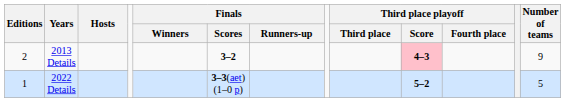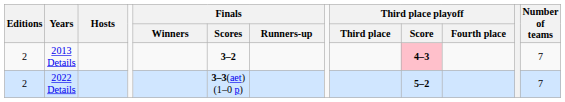 <table class="wikitable sortable" style="text-align:center;width:100%">
 <tr>
 <th rowspan=2 width=5%>Editions</th>
 <th rowspan=2 width=5%>Years</th>
 <th rowspan=2 width=10%>Hosts</th>
 <td width = 1% rowspan=15></td>
 <th colspan=3>Finals</th>
 <td width = 1% rowspan=15></td>
 <th colspan=3>Third place playoff</th>
 <th width="1%" rowspan=15 bgcolor=ffffff></th>
 <th rowspan=2 width="4%">Number of teams</th>
 </tr>
 <tr>
 <th width=15%>Winners</th>
 <th width=8%>Scores</th>
 <th width=15%>Runners-up</th>
 <th width=15%>Third place</th>
 <th width=8%>Score</th>
 <th width=15%>Fourth place</th>
 </tr>
 <tr>
 <td>2</td>
 <td><a href='#'>2013</a><br><a href='#'>Details</a></td>
 <td align=left></td>
 <td><strong></strong></td>
 <td><strong>3–2</strong></td>
 <td></td>
 <td></td>
 <td style="background: pink;"><strong>4–3</strong></td>
 <td></td>
-<td>9</td>
+<td>7</td>
 </tr>
 <tr style="background:#D0E6FF">
-<td>1</td>
+<td>2</td>
 <td><a href='#'>2022</a><br><a href='#'>Details</a></td>
 <td align=left></td>
 <td><strong></strong></td>
 <td><strong>3–3</strong>(<a href='#'>aet</a>)<br>(1–0 <a href='#'>p</a>)</td>
 <td></td>
 <td></td>
 <td><strong>5–2</strong></td>
 <td></td>
-<td>5</td>
+<td>7</td>
 </tr>
 </table>
